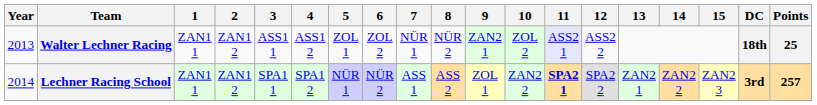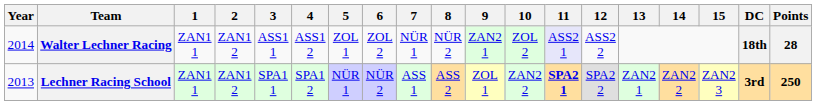 <table class="wikitable" style="text-align:center; font-size:85%">
 <tr>
 <th>Year</th>
 <th>Team</th>
 <th>1</th>
 <th>2</th>
 <th>3</th>
 <th>4</th>
 <th>5</th>
 <th>6</th>
 <th>7</th>
 <th>8</th>
 <th>9</th>
 <th>10</th>
 <th>11</th>
 <th>12</th>
 <th>13</th>
 <th>14</th>
 <th>15</th>
 <th>DC</th>
 <th>Points</th>
 </tr>
 <tr>
-<td><a href='#'>2013</a></td>
+<td><a href='#'>2014</a></td>
 <th nowrap><a href='#'>Walter Lechner Racing</a></th>
 <td><a href='#'>ZAN1<br>1</a></td>
 <td><a href='#'>ZAN1<br>2</a></td>
 <td><a href='#'>ASS1<br>1</a></td>
 <td><a href='#'>ASS1<br>2</a></td>
 <td><a href='#'>ZOL<br>1</a></td>
 <td><a href='#'>ZOL<br>2</a></td>
 <td><a href='#'>NÜR<br>1</a></td>
 <td><a href='#'>NÜR<br>2</a></td>
 <td style="background:#DFFFDF;"><a href='#'>ZAN2<br>1</a><br></td>
 <td style="background:#DFFFDF;"><a href='#'>ZOL<br>2</a><br></td>
 <td style="background: lavender;"><a href='#'>ASS2<br>1</a></td>
 <td><a href='#'>ASS2<br>2</a></td>
 <td colspan=3></td>
 <th>18th</th>
-<th>25</th>
+<th>28</th>
 </tr>
 <tr>
-<td><a href='#'>2014</a></td>
+<td><a href='#'>2013</a></td>
 <th nowrap><a href='#'>Lechner Racing School</a></th>
 <td style="background:#DFFFDF;"><a href='#'>ZAN1<br>1</a><br></td>
 <td style="background:#DFFFDF;"><a href='#'>ZAN1<br>2</a><br></td>
 <td style="background:#DFFFDF;"><a href='#'>SPA1<br>1</a><br></td>
 <td style="background:#DFFFDF;"><a href='#'>SPA1<br>2</a><br></td>
 <td style="background:#CFCFFF;"><a href='#'>NÜR<br>1</a><br></td>
 <td style="background:#CFCFFF;"><a href='#'>NÜR<br>2</a><br></td>
 <td style="background:#DFFFDF;"><a href='#'>ASS<br>1</a><br></td>
 <td style="background:#FFDF9F;"><a href='#'>ASS<br>2</a><br></td>
 <td style="background:#FFFFBF;"><a href='#'>ZOL<br>1</a><br></td>
 <td style="background:#DFFFDF;"><a href='#'>ZAN2<br>2</a><br></td>
 <td style="background:#FFDF9F;"><strong><a href='#'>SPA2<br>1</a></strong><br></td>
 <td style="background:#DFDFDF;"><a href='#'>SPA2<br>2</a><br></td>
 <td style="background:#DFFFDF;"><a href='#'>ZAN2<br>1</a><br></td>
 <td style="background:#FFDF9F;"><a href='#'>ZAN2<br>2</a><br></td>
 <td style="background:#FFFFBF;"><a href='#'>ZAN2<br>3</a><br></td>
 <th style="background:#FFDF9F;">3rd</th>
-<th style="background:#FFDF9F;">257</th>
+<th style="background:#FFDF9F;">250</th>
 </tr>
 <tr>
 </tr>
 </table>
